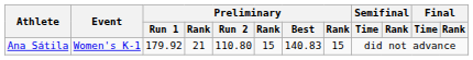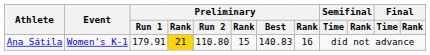 <table class="wikitable" style="font-size:90%">
 <tr>
 <th rowspan="2">Athlete</th>
 <th rowspan="2">Event</th>
 <th colspan="6">Preliminary</th>
 <th colspan="2">Semifinal</th>
 <th colspan="2">Final</th>
 </tr>
 <tr style="font-size:95%">
 <th>Run 1</th>
 <th>Rank</th>
 <th>Run 2</th>
 <th>Rank</th>
 <th>Best</th>
 <th>Rank</th>
 <th>Time</th>
 <th>Rank</th>
 <th>Time</th>
 <th>Rank</th>
 </tr>
 <tr align=center>
 <td align=left><a href='#'>Ana Sátila</a></td>
 <td align=left><a href='#'>Women's K-1</a></td>
-<td>179.92</td>
-<td>21</td>
+<td>179.91</td>
+<td style="background: gold;">21</td>
 <td>110.80</td>
 <td>15</td>
 <td>140.83</td>
-<td>15</td>
+<td>16</td>
 <td colspan=4>did not advance</td>
 </tr>
 </table>
